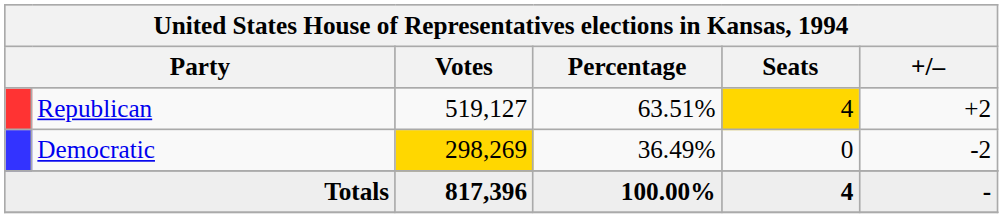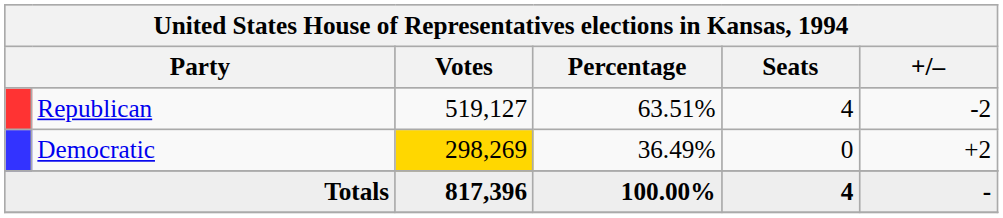 <table class="wikitable" style="font-size: 95%;">
 <tr>
 <th colspan="6">United States House of Representatives elections in Kansas, 1994</th>
 </tr>
 <tr>
 <th colspan=2 style="width: 15em">Party</th>
 <th style="width: 5em">Votes</th>
 <th style="width: 7em">Percentage</th>
 <th style="width: 5em">Seats</th>
 <th style="width: 5em">+/–</th>
 </tr>
 <tr>
 <th style="background-color:#FF3333; width: 3px"></th>
 <td style="width: 130px"><a href='#'>Republican</a></td>
 <td align="right">519,127</td>
 <td align="right">63.51%</td>
-<td align="right" style="background: gold;">4</td>
-<td align="right">+2</td>
+<td align="right">4</td>
+<td align="right">-2</td>
 </tr>
 <tr>
 <th style="background-color:#3333FF; width: 3px"></th>
 <td style="width: 130px"><a href='#'>Democratic</a></td>
 <td align="right" style="background: gold;">298,269</td>
 <td align="right">36.49%</td>
 <td align="right">0</td>
-<td align="right">-2</td>
+<td align="right">+2</td>
 </tr>
 <tr>
 </tr>
 <tr bgcolor="#EEEEEE">
 <td colspan="2" align="right"><strong>Totals</strong></td>
 <td align="right"><strong>817,396</strong></td>
 <td align="right"><strong>100.00%</strong></td>
 <td align="right"><strong>4</strong></td>
 <td align="right"><strong>-</strong></td>
 </tr>
 <tr bgcolor="#EEEEEE">
 </tr>
 </table>
